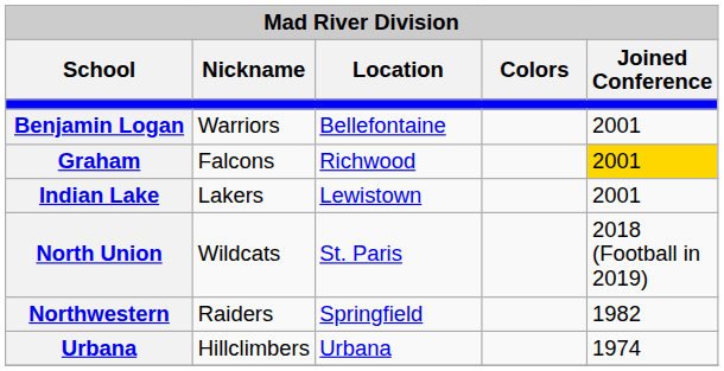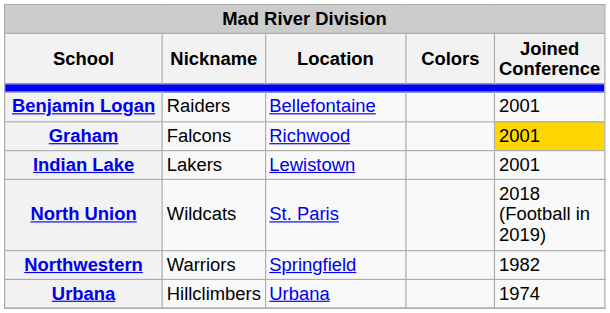 <table class="wikitable sortable">
 <tr>
 <th colspan="7" style="background:#CCCCCC;">Mad River Division</th>
 </tr>
 <tr>
 <th width=130>School</th>
 <th width=75>Nickname</th>
 <th width=115>Location</th>
 <th width=70>Colors</th>
 <th width=70>Joined Conference</th>
 </tr>
 <tr>
 <th colspan="7" style="background:#0000FF;"></th>
 </tr>
 <tr>
 <th><a href='#'>Benjamin Logan</a></th>
-<td>Warriors</td>
+<td>Raiders</td>
 <td><a href='#'>Bellefontaine</a></td>
 <td> </td>
 <td>2001</td>
 </tr>
 <tr>
 <th><a href='#'>Graham</a></th>
 <td>Falcons</td>
 <td><a href='#'>Richwood</a></td>
 <td> </td>
 <td style="background: gold;">2001</td>
 </tr>
 <tr>
 <th><a href='#'>Indian Lake</a></th>
 <td>Lakers</td>
 <td><a href='#'>Lewistown</a></td>
 <td>  </td>
 <td>2001</td>
 </tr>
 <tr>
 <th><a href='#'>North Union</a></th>
 <td>Wildcats</td>
 <td><a href='#'>St. Paris</a></td>
 <td> </td>
 <td>2018 (Football in 2019)</td>
 </tr>
 <tr>
 <th><a href='#'>Northwestern</a></th>
-<td>Raiders</td>
+<td>Warriors</td>
 <td><a href='#'>Springfield</a></td>
 <td> </td>
 <td>1982</td>
 </tr>
 <tr>
 <th><a href='#'>Urbana</a></th>
 <td>Hillclimbers</td>
 <td><a href='#'>Urbana</a></td>
 <td> </td>
 <td>1974</td>
 </tr>
 <tr>
 </tr>
 </table>
